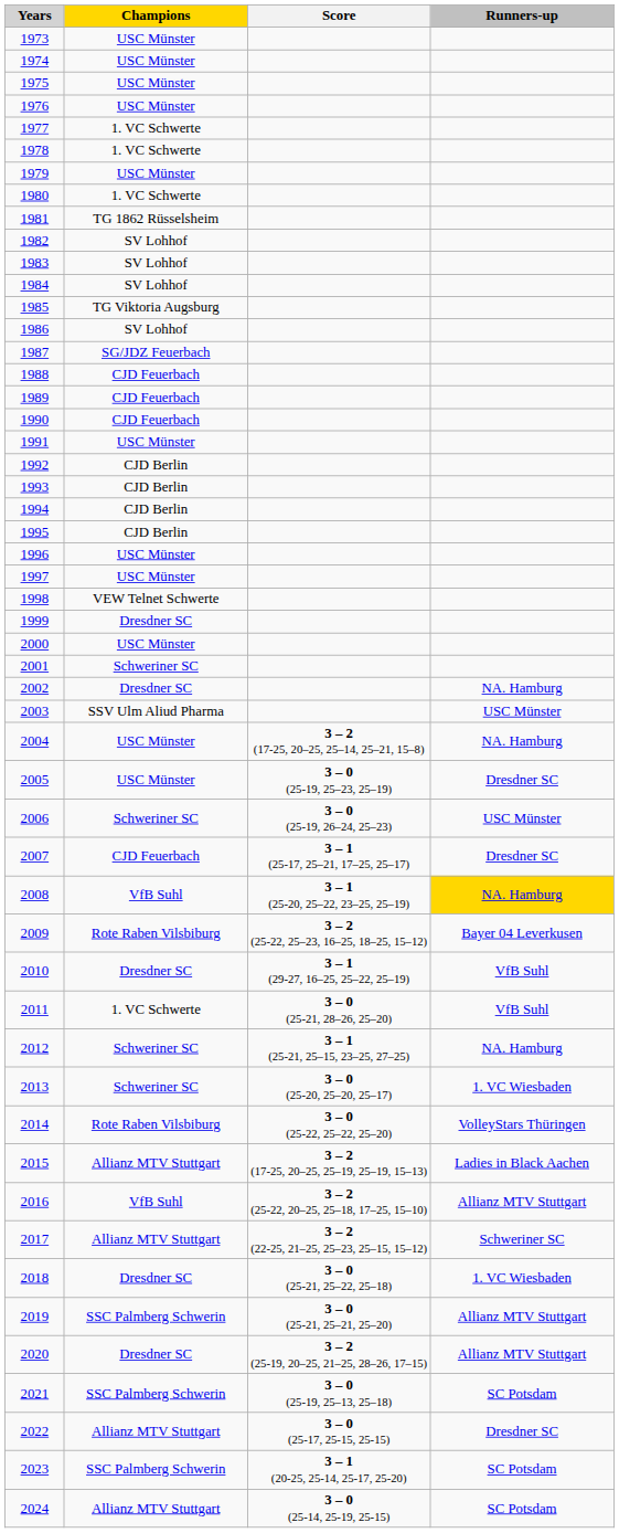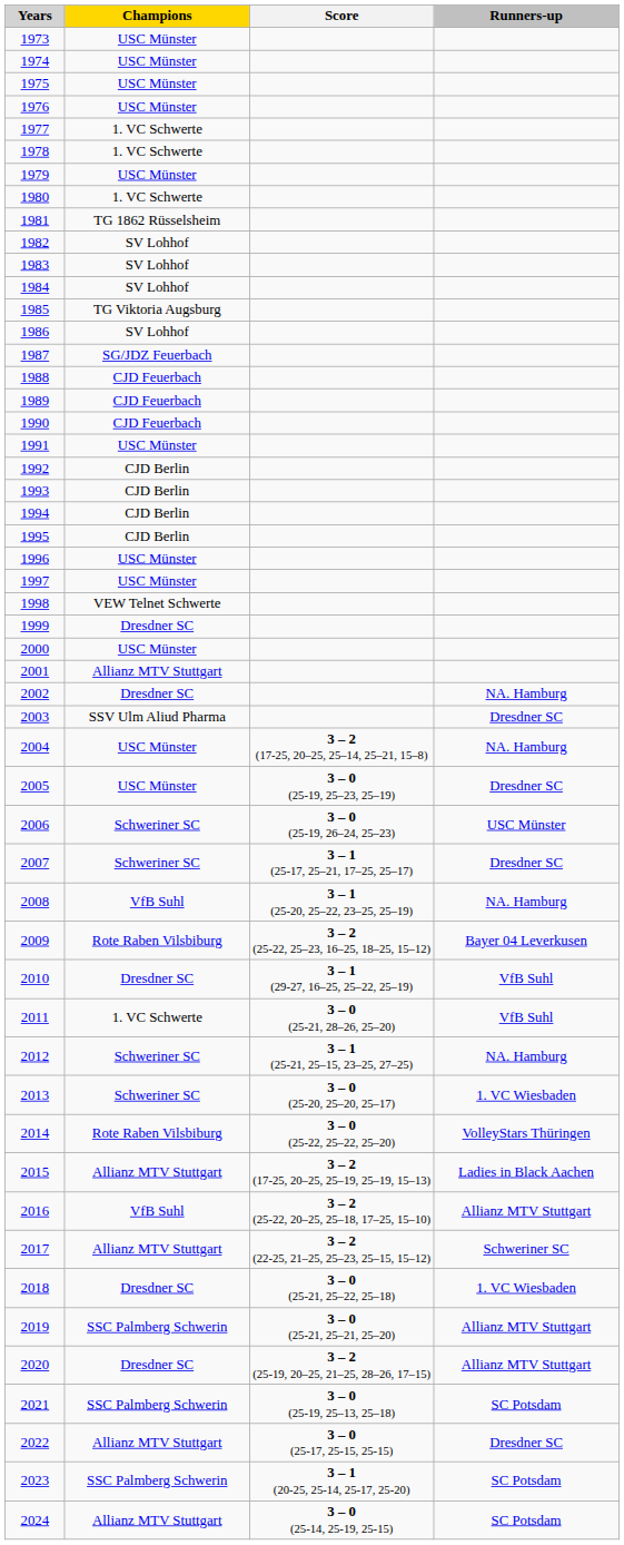 <table class="wikitable">
 <tr>
 <th width=60; style="background:#d3d3d3">Years</th>
 <th width=200; style="background:gold">Champions</th>
 <th width=200>Score</th>
 <th width=200; style="background:silver">Runners-up</th>
 </tr>
 <tr align=center>
 <td><a href='#'>1973</a></td>
 <td><a href='#'>USC Münster</a></td>
 <td></td>
 <td></td>
 </tr>
 <tr align=center>
 <td><a href='#'>1974</a></td>
 <td><a href='#'>USC Münster</a></td>
 <td></td>
 <td></td>
 </tr>
 <tr align=center>
 <td><a href='#'>1975</a></td>
 <td><a href='#'>USC Münster</a></td>
 <td></td>
 <td></td>
 </tr>
 <tr align=center>
 <td><a href='#'>1976</a></td>
 <td><a href='#'>USC Münster</a></td>
 <td></td>
 <td></td>
 </tr>
 <tr align=center>
 <td><a href='#'>1977</a></td>
 <td>1. VC Schwerte</td>
 <td></td>
 <td></td>
 </tr>
 <tr align=center>
 <td><a href='#'>1978</a></td>
 <td>1. VC Schwerte</td>
 <td></td>
 <td></td>
 </tr>
 <tr align=center>
 <td><a href='#'>1979</a></td>
 <td><a href='#'>USC Münster</a></td>
 <td></td>
 <td></td>
 </tr>
 <tr align=center>
 <td><a href='#'>1980</a></td>
 <td>1. VC Schwerte</td>
 <td></td>
 <td></td>
 </tr>
 <tr align=center>
 <td><a href='#'>1981</a></td>
 <td>TG 1862 Rüsselsheim</td>
 <td></td>
 <td></td>
 </tr>
 <tr align=center>
 <td><a href='#'>1982</a></td>
 <td>SV Lohhof</td>
 <td></td>
 <td></td>
 </tr>
 <tr align=center>
 <td><a href='#'>1983</a></td>
 <td>SV Lohhof</td>
 <td></td>
 <td></td>
 </tr>
 <tr align=center>
 <td><a href='#'>1984</a></td>
 <td>SV Lohhof</td>
 <td></td>
 <td></td>
 </tr>
 <tr align=center>
 <td><a href='#'>1985</a></td>
 <td>TG Viktoria Augsburg</td>
 <td></td>
 <td></td>
 </tr>
 <tr align=center>
 <td><a href='#'>1986</a></td>
 <td>SV Lohhof</td>
 <td></td>
 <td></td>
 </tr>
 <tr align=center>
 <td><a href='#'>1987</a></td>
 <td><a href='#'>SG/JDZ Feuerbach</a></td>
 <td></td>
 <td></td>
 </tr>
 <tr align=center>
 <td><a href='#'>1988</a></td>
 <td><a href='#'>CJD Feuerbach</a></td>
 <td></td>
 <td></td>
 </tr>
 <tr align=center>
 <td><a href='#'>1989</a></td>
 <td><a href='#'>CJD Feuerbach</a></td>
 <td></td>
 <td></td>
 </tr>
 <tr align=center>
 <td><a href='#'>1990</a></td>
 <td><a href='#'>CJD Feuerbach</a></td>
 <td></td>
 <td></td>
 </tr>
 <tr align=center>
 <td><a href='#'>1991</a></td>
 <td><a href='#'>USC Münster</a></td>
 <td></td>
 <td></td>
 </tr>
 <tr align=center>
 <td><a href='#'>1992</a></td>
 <td>CJD Berlin</td>
 <td></td>
 <td></td>
 </tr>
 <tr align=center>
 <td><a href='#'>1993</a></td>
 <td>CJD Berlin</td>
 <td></td>
 <td></td>
 </tr>
 <tr align=center>
 <td><a href='#'>1994</a></td>
 <td>CJD Berlin</td>
 <td></td>
 <td></td>
 </tr>
 <tr align=center>
 <td><a href='#'>1995</a></td>
 <td>CJD Berlin</td>
 <td></td>
 <td></td>
 </tr>
 <tr align=center>
 <td><a href='#'>1996</a></td>
 <td><a href='#'>USC Münster</a></td>
 <td></td>
 <td></td>
 </tr>
 <tr align=center>
 <td><a href='#'>1997</a></td>
 <td><a href='#'>USC Münster</a></td>
 <td></td>
 <td></td>
 </tr>
 <tr align=center>
 <td><a href='#'>1998</a></td>
 <td>VEW Telnet Schwerte</td>
 <td></td>
 <td></td>
 </tr>
 <tr align=center>
 <td><a href='#'>1999</a></td>
 <td><a href='#'>Dresdner SC</a></td>
 <td></td>
 <td></td>
 </tr>
 <tr align=center>
 <td><a href='#'>2000</a></td>
 <td><a href='#'>USC Münster</a></td>
 <td></td>
 <td></td>
 </tr>
 <tr align=center>
 <td><a href='#'>2001</a></td>
-<td><a href='#'>Schweriner SC</a></td>
+<td><a href='#'>Allianz MTV Stuttgart</a></td>
 <td></td>
 <td></td>
 </tr>
 <tr align=center>
 <td><a href='#'>2002</a></td>
 <td><a href='#'>Dresdner SC</a></td>
 <td></td>
 <td><a href='#'>NA. Hamburg</a></td>
 </tr>
 <tr align=center>
 <td><a href='#'>2003</a></td>
 <td>SSV Ulm Aliud Pharma</td>
 <td></td>
-<td><a href='#'>USC Münster</a></td>
+<td><a href='#'>Dresdner SC</a></td>
 </tr>
 <tr align=center>
 <td><a href='#'>2004</a></td>
 <td><a href='#'>USC Münster</a></td>
 <td><strong>3 – 2</strong><br><small>(17-25, 20–25, 25–14, 25–21, 15–8)</small></td>
 <td><a href='#'>NA. Hamburg</a></td>
 </tr>
 <tr align=center>
 <td><a href='#'>2005</a></td>
 <td><a href='#'>USC Münster</a></td>
 <td><strong>3 – 0</strong><br><small>(25-19, 25–23, 25–19)</small></td>
 <td><a href='#'>Dresdner SC</a></td>
 </tr>
 <tr align=center>
 <td><a href='#'>2006</a></td>
 <td><a href='#'>Schweriner SC</a></td>
 <td><strong>3 – 0</strong><br><small>(25-19, 26–24, 25–23)</small></td>
 <td><a href='#'>USC Münster</a></td>
 </tr>
 <tr align=center>
 <td><a href='#'>2007</a></td>
-<td><a href='#'>CJD Feuerbach</a></td>
+<td><a href='#'>Schweriner SC</a></td>
 <td><strong>3 – 1</strong><br><small>(25-17, 25–21, 17–25, 25–17)</small></td>
 <td><a href='#'>Dresdner SC</a></td>
 </tr>
 <tr align=center>
 <td><a href='#'>2008</a></td>
 <td><a href='#'>VfB Suhl</a></td>
 <td><strong>3 – 1</strong><br><small>(25-20, 25–22, 23–25, 25–19)</small></td>
-<td style="background: gold;"><a href='#'>NA. Hamburg</a></td>
+<td><a href='#'>NA. Hamburg</a></td>
 </tr>
 <tr align=center>
 <td><a href='#'>2009</a></td>
 <td><a href='#'>Rote Raben Vilsbiburg</a></td>
 <td><strong>3 – 2</strong><br><small>(25-22, 25–23, 16–25, 18–25, 15–12)</small></td>
 <td><a href='#'>Bayer 04 Leverkusen</a></td>
 </tr>
 <tr align=center>
 <td><a href='#'>2010</a></td>
 <td><a href='#'>Dresdner SC</a></td>
 <td><strong>3 – 1</strong><br><small>(29-27, 16–25, 25–22, 25–19)</small></td>
 <td><a href='#'>VfB Suhl</a></td>
 </tr>
 <tr align=center>
 <td><a href='#'>2011</a></td>
 <td>1. VC Schwerte</td>
 <td><strong>3 – 0</strong><br><small>(25-21, 28–26, 25–20)</small></td>
 <td><a href='#'>VfB Suhl</a></td>
 </tr>
 <tr align=center>
 <td><a href='#'>2012</a></td>
 <td><a href='#'>Schweriner SC</a></td>
 <td><strong>3 – 1</strong><br><small>(25-21, 25–15, 23–25, 27–25)</small></td>
 <td><a href='#'>NA. Hamburg</a></td>
 </tr>
 <tr align=center>
 <td><a href='#'>2013</a></td>
 <td><a href='#'>Schweriner SC</a></td>
 <td><strong>3 – 0</strong><br><small>(25-20, 25–20, 25–17)</small></td>
 <td><a href='#'>1. VC Wiesbaden</a></td>
 </tr>
 <tr align=center>
 <td><a href='#'>2014</a></td>
 <td><a href='#'>Rote Raben Vilsbiburg</a></td>
 <td><strong>3 – 0</strong><br><small>(25-22, 25–22, 25–20)</small></td>
 <td><a href='#'>VolleyStars Thüringen</a></td>
 </tr>
 <tr align=center>
 <td><a href='#'>2015</a></td>
 <td><a href='#'>Allianz MTV Stuttgart</a></td>
 <td><strong>3 – 2</strong><br><small>(17-25, 20–25, 25–19, 25–19, 15–13)</small></td>
 <td><a href='#'>Ladies in Black Aachen</a></td>
 </tr>
 <tr align=center>
 <td><a href='#'>2016</a></td>
 <td><a href='#'>VfB Suhl</a></td>
 <td><strong>3 – 2</strong><br><small>(25-22, 20–25, 25–18, 17–25, 15–10)</small></td>
 <td><a href='#'>Allianz MTV Stuttgart</a></td>
 </tr>
 <tr align=center>
 <td><a href='#'>2017</a></td>
 <td><a href='#'>Allianz MTV Stuttgart</a></td>
 <td><strong>3 – 2</strong><br><small>(22-25, 21–25, 25–23, 25–15, 15–12)</small></td>
 <td><a href='#'>Schweriner SC</a></td>
 </tr>
 <tr align=center>
 <td><a href='#'>2018</a></td>
 <td><a href='#'>Dresdner SC</a></td>
 <td><strong>3 – 0</strong><br><small>(25-21, 25–22, 25–18)</small></td>
 <td><a href='#'>1. VC Wiesbaden</a></td>
 </tr>
 <tr align=center>
 <td><a href='#'>2019</a></td>
 <td><a href='#'>SSC Palmberg Schwerin</a></td>
 <td><strong>3 – 0</strong><br><small>(25-21, 25–21, 25–20)</small></td>
 <td><a href='#'>Allianz MTV Stuttgart</a></td>
 </tr>
 <tr align=center>
 <td><a href='#'>2020</a></td>
 <td><a href='#'>Dresdner SC</a></td>
 <td><strong>3 – 2</strong><br><small>(25-19, 20–25, 21–25, 28–26, 17–15)</small></td>
 <td><a href='#'>Allianz MTV Stuttgart</a></td>
 </tr>
 <tr align=center>
 <td><a href='#'>2021</a></td>
 <td><a href='#'>SSC Palmberg Schwerin</a></td>
 <td><strong>3 – 0</strong><br><small>(25-19, 25–13, 25–18)</small></td>
 <td><a href='#'>SC Potsdam</a></td>
 </tr>
 <tr align=center>
 <td><a href='#'>2022</a></td>
 <td><a href='#'>Allianz MTV Stuttgart</a></td>
 <td><strong>3 – 0</strong><br><small>(25-17, 25-15, 25-15)</small></td>
 <td><a href='#'>Dresdner SC</a></td>
 </tr>
 <tr align=center>
 <td><a href='#'>2023</a></td>
 <td><a href='#'>SSC Palmberg Schwerin</a></td>
 <td><strong>3 – 1</strong><br><small>(20-25, 25-14, 25-17, 25-20)</small></td>
 <td><a href='#'>SC Potsdam</a></td>
 </tr>
 <tr align=center>
 <td><a href='#'>2024</a></td>
 <td><a href='#'>Allianz MTV Stuttgart</a></td>
 <td><strong>3 – 0</strong><br><small>(25-14, 25-19, 25-15)</small></td>
 <td><a href='#'>SC Potsdam</a></td>
 </tr>
 </table>
